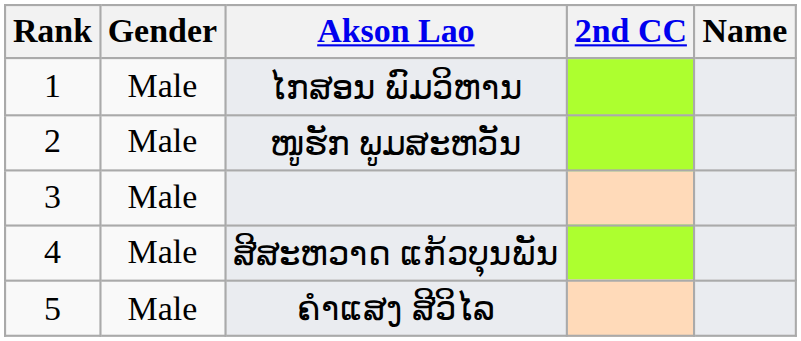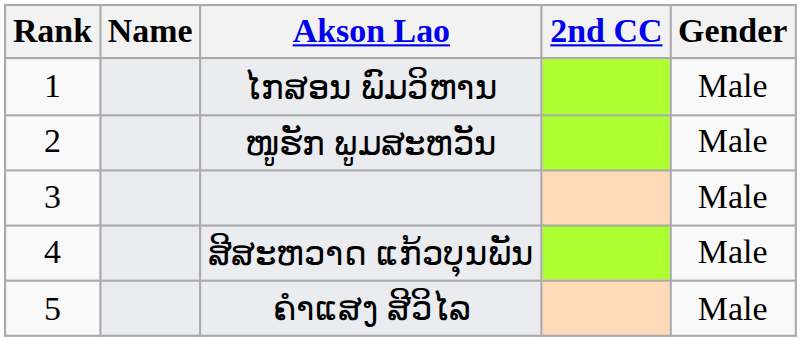 <table class="wikitable sortable" style=text-align:center>
 <tr>
 <th>Rank</th>
-<th>Gender</th>
+<th>Name</th>
 <th class="unsortable"><a href='#'>Akson Lao</a></th>
 <th unsortable><a href='#'>2nd CC</a></th>
-<th>Name</th>
+<th>Gender</th>
 </tr>
 <tr>
 <td>1</td>
-<td>Male</td>
+<td bgcolor = #EAECF0></td>
 <td bgcolor = #EAECF0>ໄກສອນ ພົມວິຫານ</td>
 <td bgcolor = GreenYellow></td>
-<td bgcolor = #EAECF0></td>
+<td>Male</td>
 </tr>
 <tr>
 <td>2</td>
-<td>Male</td>
+<td bgcolor = #EAECF0></td>
 <td bgcolor = #EAECF0>ໜູຮັກ ພູມສະຫວັນ</td>
 <td bgcolor = GreenYellow></td>
-<td bgcolor = #EAECF0></td>
+<td>Male</td>
 </tr>
 <tr>
 <td>3</td>
-<td>Male</td>
+<td bgcolor = #EAECF0></td>
 <td bgcolor = #EAECF0></td>
 <td bgcolor = PeachPuff></td>
-<td bgcolor = #EAECF0></td>
+<td>Male</td>
 </tr>
 <tr>
 <td>4</td>
-<td>Male</td>
+<td bgcolor = #EAECF0></td>
 <td bgcolor = #EAECF0>ສີສະຫວາດ ແກ້ວບຸນພັນ</td>
 <td bgcolor = GreenYellow></td>
-<td bgcolor = #EAECF0></td>
+<td>Male</td>
 </tr>
 <tr>
 <td>5</td>
-<td>Male</td>
+<td bgcolor = #EAECF0></td>
 <td bgcolor = #EAECF0>ຄໍາແສງ ສີວິໄລ</td>
 <td bgcolor = PeachPuff></td>
-<td bgcolor = #EAECF0></td>
+<td>Male</td>
 </tr>
 </table>
